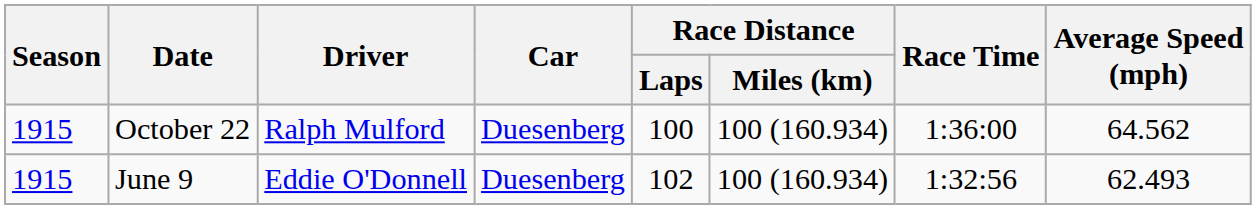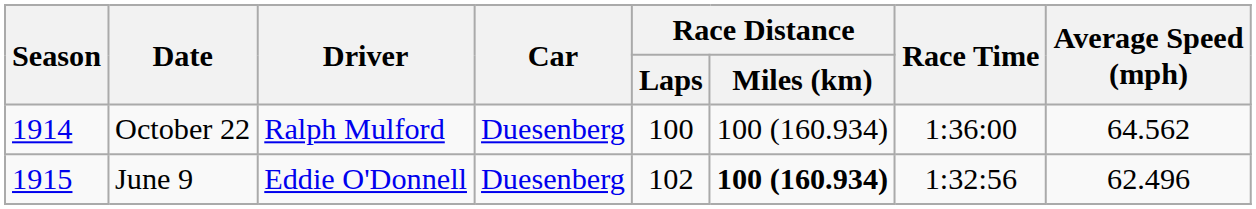 <table class="wikitable" style="font-size: 95%;">
 <tr>
 <th rowspan="2">Season</th>
 <th rowspan="2">Date</th>
 <th rowspan="2">Driver</th>
 <th rowspan="2">Car</th>
 <th colspan="2">Race Distance</th>
 <th rowspan="2">Race Time</th>
 <th rowspan="2">Average Speed<br>(mph)</th>
 </tr>
 <tr>
 <th>Laps</th>
 <th>Miles (km)</th>
 </tr>
 <tr>
-<td><a href='#'>1915</a></td>
+<td><a href='#'>1914</a></td>
 <td>October 22</td>
 <td> <a href='#'>Ralph Mulford</a></td>
 <td><a href='#'>Duesenberg</a></td>
 <td align="center">100</td>
 <td align="center">100 (160.934)</td>
 <td align="center">1:36:00</td>
 <td align="center">64.562</td>
 </tr>
 <tr>
 <td><a href='#'>1915</a></td>
 <td>June 9</td>
 <td> <a href='#'>Eddie O'Donnell</a></td>
 <td><a href='#'>Duesenberg</a></td>
 <td align="center">102</td>
-<td align="center">100 (160.934)</td>
+<td align="center"><strong>100 (160.934)</strong></td>
 <td align="center">1:32:56</td>
-<td align="center">62.493</td>
+<td align="center">62.496</td>
 </tr>
 </table>
